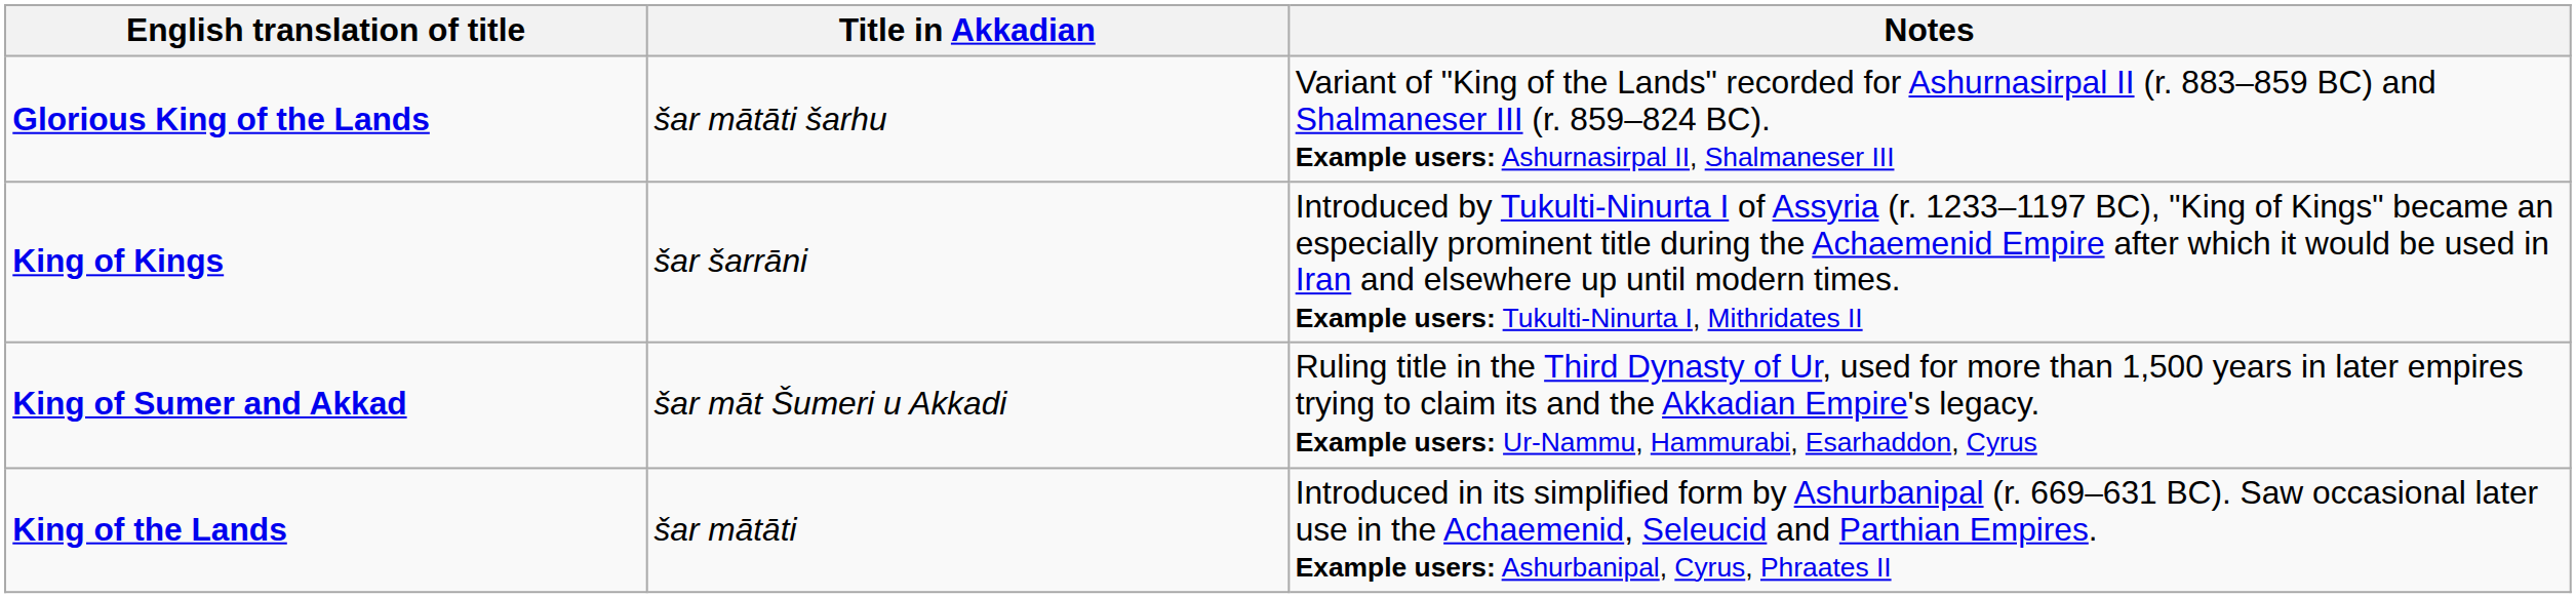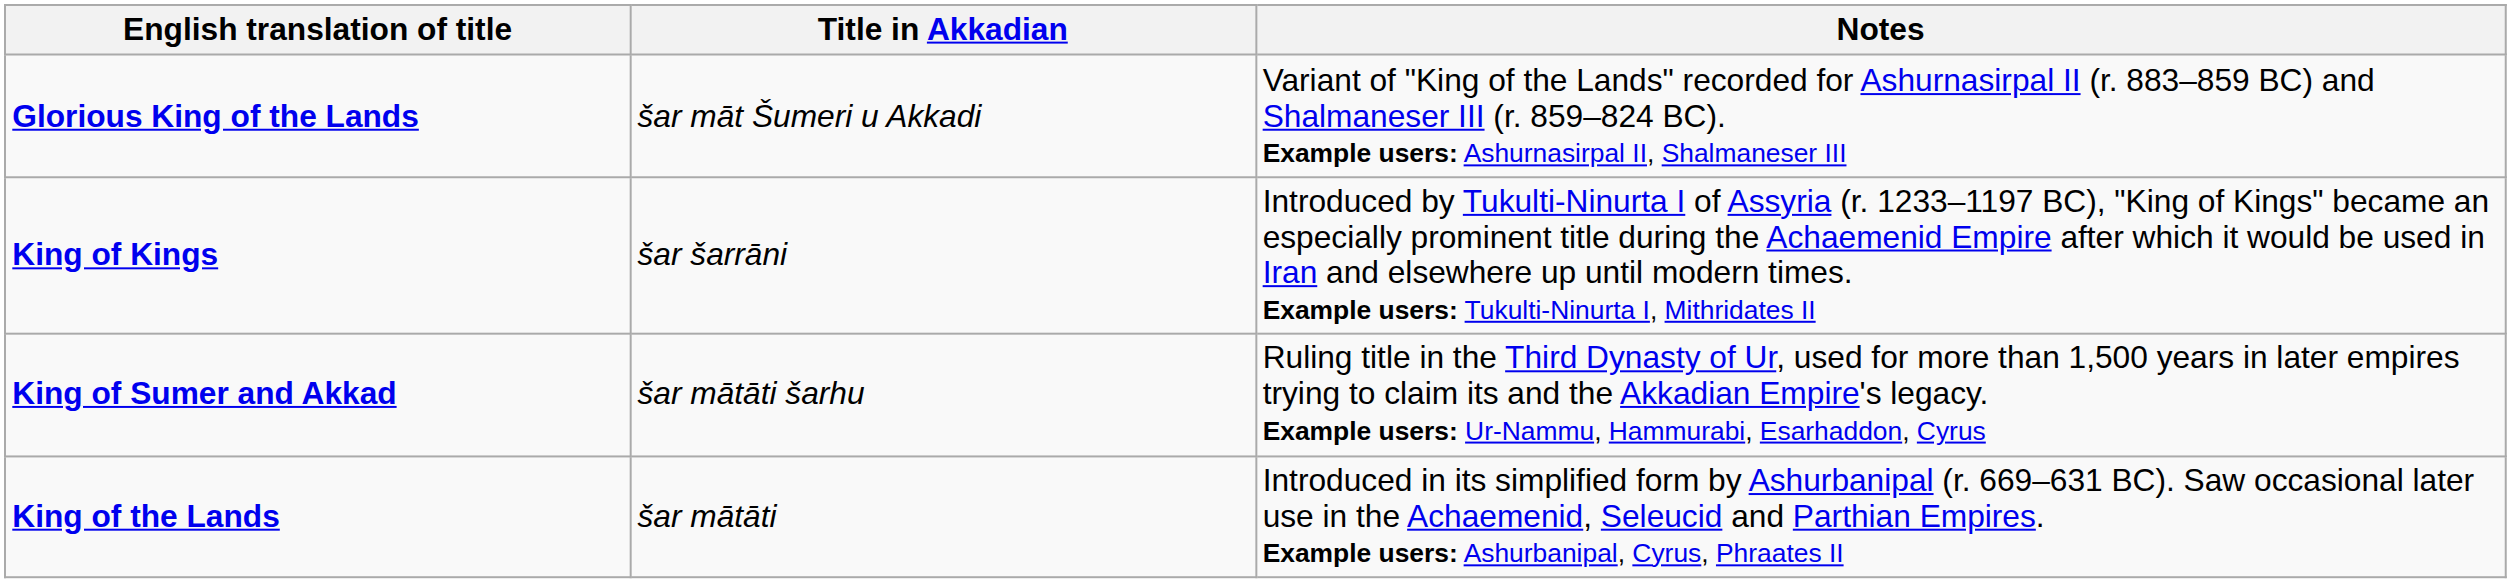 <table class="wikitable" border="1" style="width:100%">
 <tr>
 <th width="25%"><strong>English translation of title</strong></th>
 <th width="25%"><strong>Title in <a href='#'>Akkadian</a></strong></th>
 <th width="50%"><strong>Notes</strong></th>
 </tr>
 <tr>
 <td><strong><a href='#'>Glorious King of the Lands</a></strong></td>
-<td><em>šar mātāti šarhu</em></td>
+<td><em>šar māt Šumeri u Akkadi</em></td>
 <td>Variant of "King of the Lands" recorded for <a href='#'>Ashurnasirpal II</a> (r. 883–859 BC) and <a href='#'>Shalmaneser III</a> (r. 859–824 BC).<br><small><strong>Example users:</strong> <a href='#'>Ashurnasirpal II</a>, <a href='#'>Shalmaneser III</a></small></td>
 </tr>
 <tr>
 <td><strong><a href='#'>King of Kings</a></strong></td>
 <td><em>šar šarrāni</em></td>
 <td>Introduced by <a href='#'>Tukulti-Ninurta I</a> of <a href='#'>Assyria</a> (r. 1233–1197 BC), "King of Kings" became an especially prominent title during the <a href='#'>Achaemenid Empire</a> after which it would be used in <a href='#'>Iran</a> and elsewhere up until modern times.<br><small><strong>Example users:</strong> <a href='#'>Tukulti-Ninurta I</a>, <a href='#'>Mithridates II</a></small></td>
 </tr>
 <tr>
 <td><strong><a href='#'>King of Sumer and Akkad</a></strong></td>
-<td><em>šar māt Šumeri u Akkadi</em></td>
+<td><em>šar mātāti šarhu</em></td>
 <td>Ruling title in the <a href='#'>Third Dynasty of Ur</a>, used for more than 1,500 years in later empires trying to claim its and the <a href='#'>Akkadian Empire</a>'s legacy.<br><small><strong>Example users:</strong> <a href='#'>Ur-Nammu</a>, <a href='#'>Hammurabi</a>, <a href='#'>Esarhaddon</a>, <a href='#'>Cyrus</a></small></td>
 </tr>
 <tr>
 <td><strong><a href='#'>King of the Lands</a></strong></td>
 <td><em>šar mātāti</em></td>
 <td>Introduced in its simplified form by <a href='#'>Ashurbanipal</a> (r. 669–631 BC). Saw occasional later use in the <a href='#'>Achaemenid</a>, <a href='#'>Seleucid</a> and <a href='#'>Parthian Empires</a>.<br><small><strong>Example users:</strong> <a href='#'>Ashurbanipal</a>, <a href='#'>Cyrus</a>, <a href='#'>Phraates II</a></small></td>
 </tr>
 </table>
